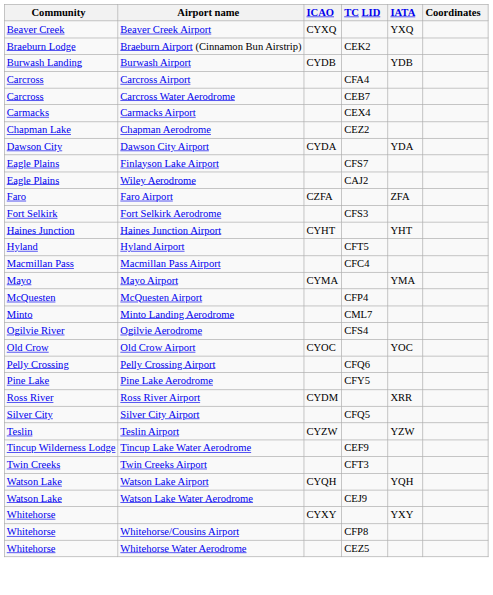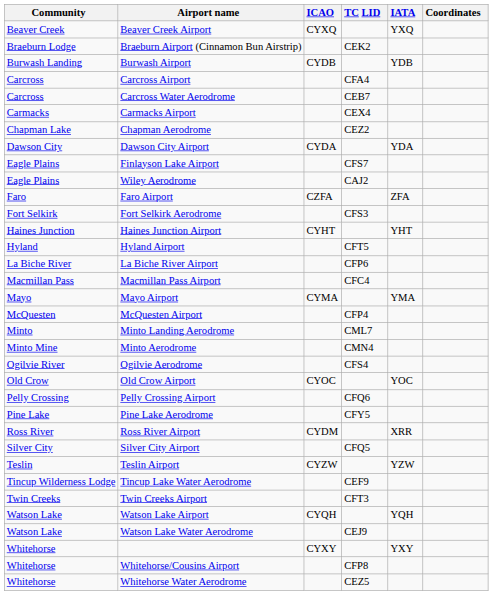 <table class="wikitable sortable" style="width:auto;">
 <tr>
 <th width="*">Community  </th>
 <th width="*">Airport name  </th>
 <th width="*"><a href='#'>ICAO</a>  </th>
 <th width="*"><a href='#'>TC</a> <a href='#'>LID</a>  </th>
 <th width="*"><a href='#'>IATA</a>  </th>
 <th width="*" class=unsortable>Coordinates  </th>
 </tr>
 <tr>
 <td><a href='#'>Beaver Creek</a></td>
 <td><a href='#'>Beaver Creek Airport</a></td>
 <td>CYXQ</td>
 <td></td>
 <td>YXQ</td>
 <td></td>
 </tr>
 <tr>
 <td><a href='#'>Braeburn Lodge</a></td>
 <td><a href='#'>Braeburn Airport</a> (Cinnamon Bun Airstrip)</td>
 <td></td>
 <td>CEK2</td>
 <td></td>
 <td></td>
 </tr>
 <tr>
 <td><a href='#'>Burwash Landing</a></td>
 <td><a href='#'>Burwash Airport</a></td>
 <td>CYDB</td>
 <td></td>
 <td>YDB</td>
 <td></td>
 </tr>
 <tr>
 <td><a href='#'>Carcross</a></td>
 <td><a href='#'>Carcross Airport</a></td>
 <td></td>
 <td>CFA4</td>
 <td></td>
 <td></td>
 </tr>
 <tr>
 <td><a href='#'>Carcross</a></td>
 <td><a href='#'>Carcross Water Aerodrome</a></td>
 <td></td>
 <td>CEB7</td>
 <td></td>
 <td></td>
 </tr>
 <tr>
 <td><a href='#'>Carmacks</a></td>
 <td><a href='#'>Carmacks Airport</a></td>
 <td></td>
 <td>CEX4</td>
 <td></td>
 <td></td>
 </tr>
 <tr>
 <td><a href='#'>Chapman Lake</a></td>
 <td><a href='#'>Chapman Aerodrome</a></td>
 <td></td>
 <td>CEZ2</td>
 <td></td>
 <td></td>
 </tr>
 <tr>
 <td><a href='#'>Dawson City</a></td>
 <td><a href='#'>Dawson City Airport</a></td>
 <td>CYDA</td>
 <td></td>
 <td>YDA</td>
 <td></td>
 </tr>
 <tr>
 <td><a href='#'>Eagle Plains</a></td>
 <td><a href='#'>Finlayson Lake Airport</a></td>
 <td></td>
 <td>CFS7</td>
 <td></td>
 <td></td>
 </tr>
 <tr>
 <td><a href='#'>Eagle Plains</a></td>
 <td><a href='#'>Wiley Aerodrome</a></td>
 <td></td>
 <td>CAJ2</td>
 <td></td>
 <td></td>
 </tr>
 <tr>
 <td><a href='#'>Faro</a></td>
 <td><a href='#'>Faro Airport</a></td>
 <td>CZFA</td>
 <td></td>
 <td>ZFA</td>
 <td></td>
 </tr>
 <tr>
 <td><a href='#'>Fort Selkirk</a></td>
 <td><a href='#'>Fort Selkirk Aerodrome</a></td>
 <td></td>
 <td>CFS3</td>
 <td></td>
 <td></td>
 </tr>
 <tr>
 <td><a href='#'>Haines Junction</a></td>
 <td><a href='#'>Haines Junction Airport</a></td>
 <td>CYHT</td>
 <td></td>
 <td>YHT</td>
 <td></td>
 </tr>
 <tr>
 <td><a href='#'>Hyland</a></td>
 <td><a href='#'>Hyland Airport</a></td>
 <td></td>
 <td>CFT5</td>
 <td></td>
 <td></td>
 </tr>
 <tr>
+<td><a href='#'>La Biche River</a></td>
+<td><a href='#'>La Biche River Airport</a></td>
+<td></td>
+<td>CFP6</td>
+<td></td>
+<td></td>
+</tr>
+<tr>
 <td><a href='#'>Macmillan Pass</a></td>
 <td><a href='#'>Macmillan Pass Airport</a></td>
 <td></td>
 <td>CFC4</td>
 <td></td>
 <td></td>
 </tr>
 <tr>
 <td><a href='#'>Mayo</a></td>
 <td><a href='#'>Mayo Airport</a></td>
 <td>CYMA</td>
 <td></td>
 <td>YMA</td>
 <td></td>
 </tr>
 <tr>
 <td><a href='#'>McQuesten</a></td>
 <td><a href='#'>McQuesten Airport</a></td>
 <td></td>
 <td>CFP4</td>
 <td></td>
 <td></td>
 </tr>
 <tr>
 <td><a href='#'>Minto</a></td>
 <td><a href='#'>Minto Landing Aerodrome</a></td>
 <td></td>
 <td>CML7</td>
+<td></td>
+<td></td>
+</tr>
+<tr>
+<td><a href='#'>Minto Mine</a></td>
+<td><a href='#'>Minto Aerodrome</a></td>
+<td></td>
+<td>CMN4</td>
 <td></td>
 <td></td>
 </tr>
 <tr>
 <td><a href='#'>Ogilvie River</a></td>
 <td><a href='#'>Ogilvie Aerodrome</a></td>
 <td></td>
 <td>CFS4</td>
 <td></td>
 <td></td>
 </tr>
 <tr>
 <td><a href='#'>Old Crow</a></td>
 <td><a href='#'>Old Crow Airport</a></td>
 <td>CYOC</td>
 <td></td>
 <td>YOC</td>
 <td></td>
 </tr>
 <tr>
 <td><a href='#'>Pelly Crossing</a></td>
 <td><a href='#'>Pelly Crossing Airport</a></td>
 <td></td>
 <td>CFQ6</td>
 <td></td>
 <td></td>
 </tr>
 <tr>
 <td><a href='#'>Pine Lake</a></td>
 <td><a href='#'>Pine Lake Aerodrome</a></td>
 <td></td>
 <td>CFY5</td>
 <td></td>
 <td></td>
 </tr>
 <tr>
 <td><a href='#'>Ross River</a></td>
 <td><a href='#'>Ross River Airport</a></td>
 <td>CYDM</td>
 <td></td>
 <td>XRR</td>
 <td></td>
 </tr>
 <tr>
 <td><a href='#'>Silver City</a></td>
 <td><a href='#'>Silver City Airport</a></td>
 <td></td>
 <td>CFQ5</td>
 <td></td>
 <td></td>
 </tr>
 <tr>
 <td><a href='#'>Teslin</a></td>
 <td><a href='#'>Teslin Airport</a></td>
 <td>CYZW</td>
 <td></td>
 <td>YZW</td>
 <td></td>
 </tr>
 <tr>
 <td><a href='#'>Tincup Wilderness Lodge</a></td>
 <td><a href='#'>Tincup Lake Water Aerodrome</a></td>
 <td></td>
 <td>CEF9</td>
 <td></td>
 <td></td>
 </tr>
 <tr>
 <td><a href='#'>Twin Creeks</a></td>
 <td><a href='#'>Twin Creeks Airport</a></td>
 <td></td>
 <td>CFT3</td>
 <td></td>
 <td></td>
 </tr>
 <tr>
 <td><a href='#'>Watson Lake</a></td>
 <td><a href='#'>Watson Lake Airport</a></td>
 <td>CYQH</td>
 <td></td>
 <td>YQH</td>
 <td></td>
 </tr>
 <tr>
 <td><a href='#'>Watson Lake</a></td>
 <td><a href='#'>Watson Lake Water Aerodrome</a></td>
 <td></td>
 <td>CEJ9</td>
 <td></td>
 <td></td>
 </tr>
 <tr>
 <td><a href='#'>Whitehorse</a></td>
 <td></td>
 <td>CYXY</td>
 <td></td>
 <td>YXY</td>
 <td></td>
 </tr>
 <tr>
 <td><a href='#'>Whitehorse</a></td>
 <td><a href='#'>Whitehorse/Cousins Airport</a></td>
 <td></td>
 <td>CFP8</td>
 <td></td>
 <td></td>
 </tr>
 <tr>
 <td><a href='#'>Whitehorse</a></td>
 <td><a href='#'>Whitehorse Water Aerodrome</a></td>
 <td></td>
 <td>CEZ5</td>
 <td></td>
 <td></td>
 </tr>
 </table>
